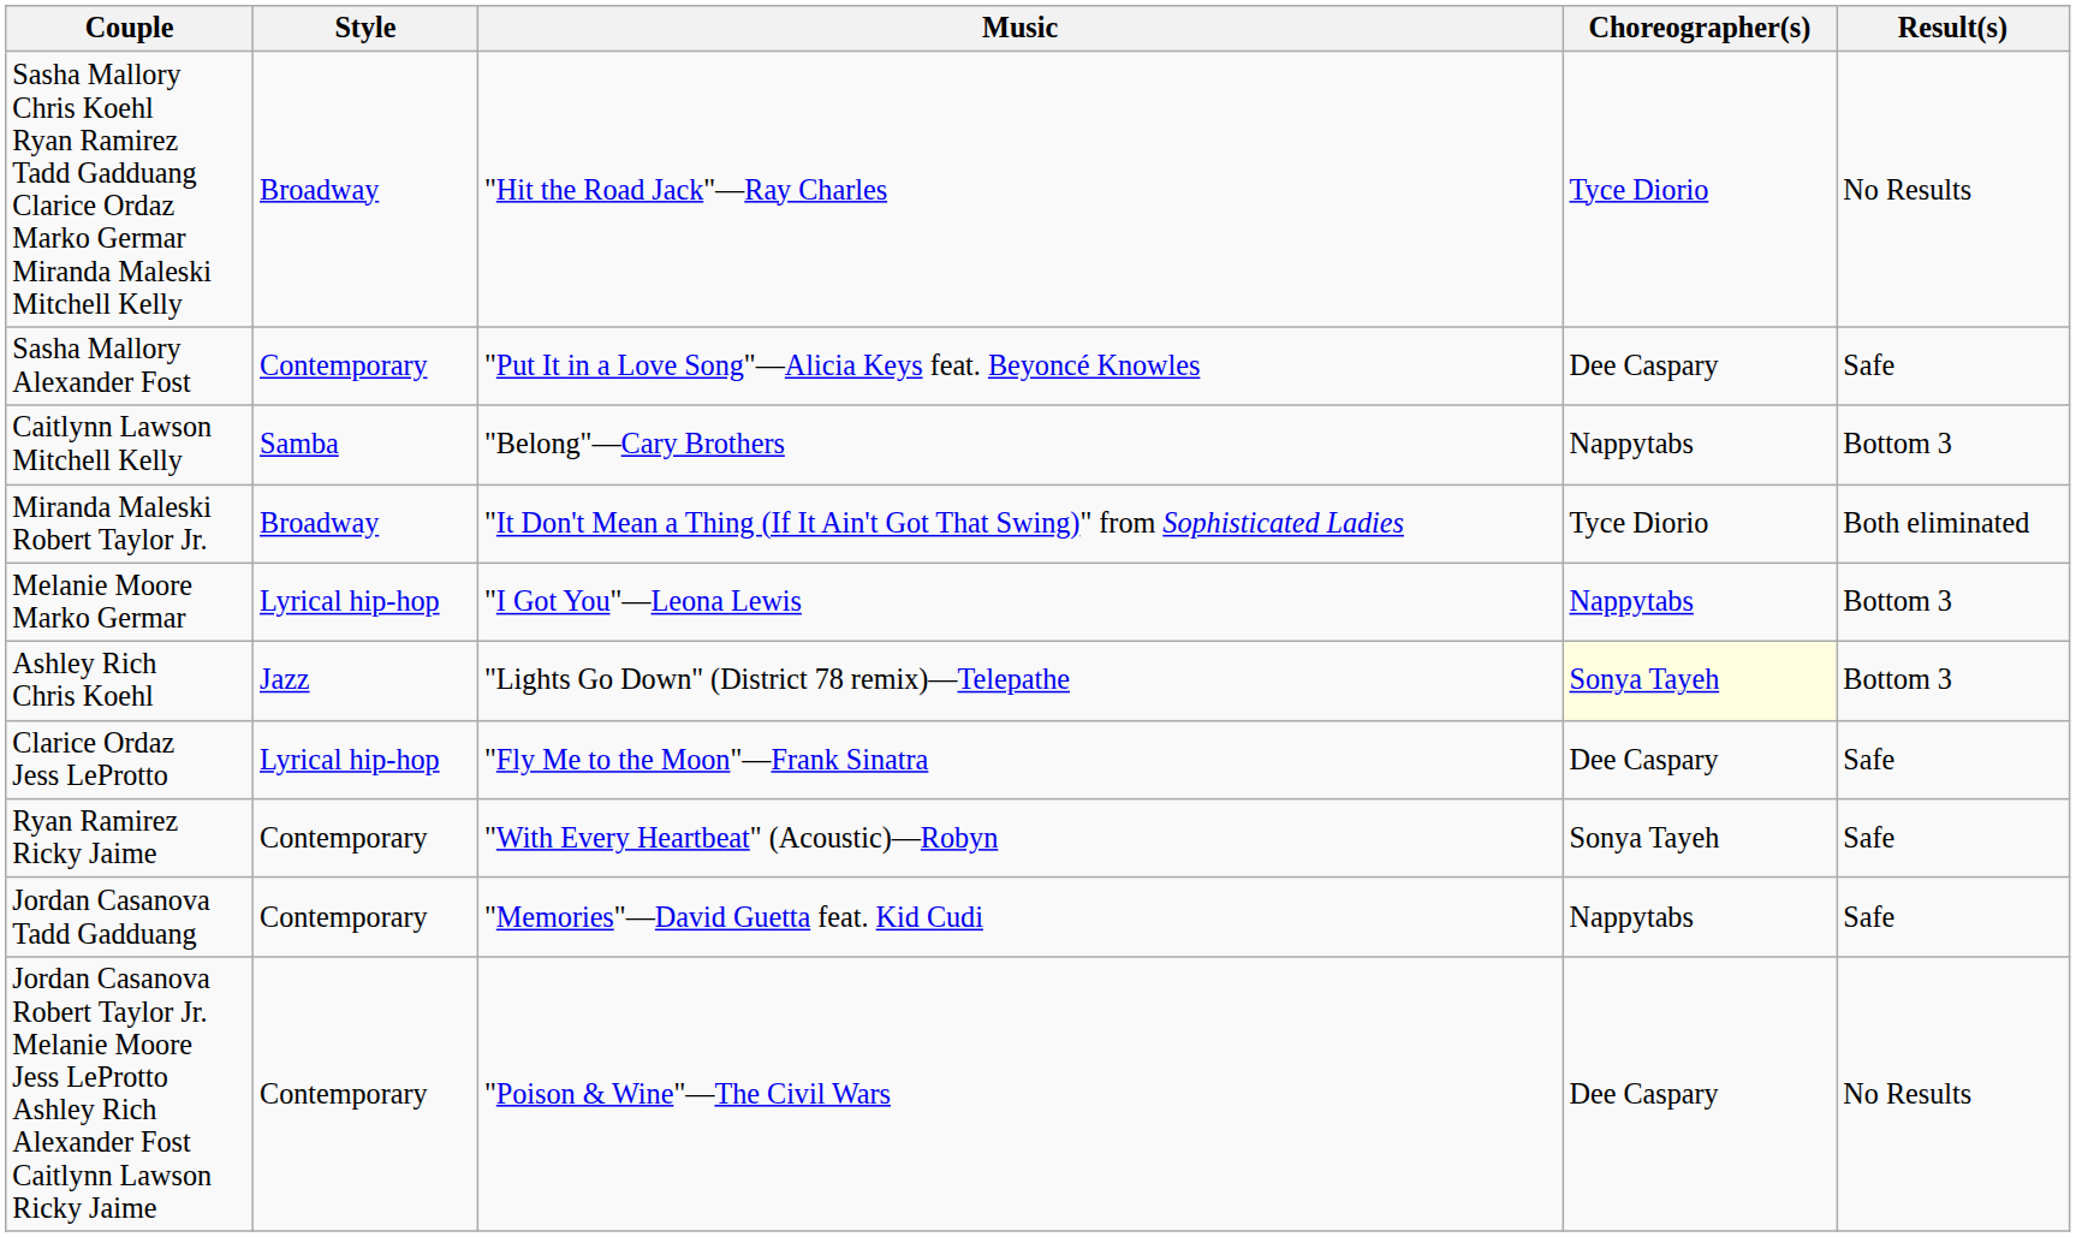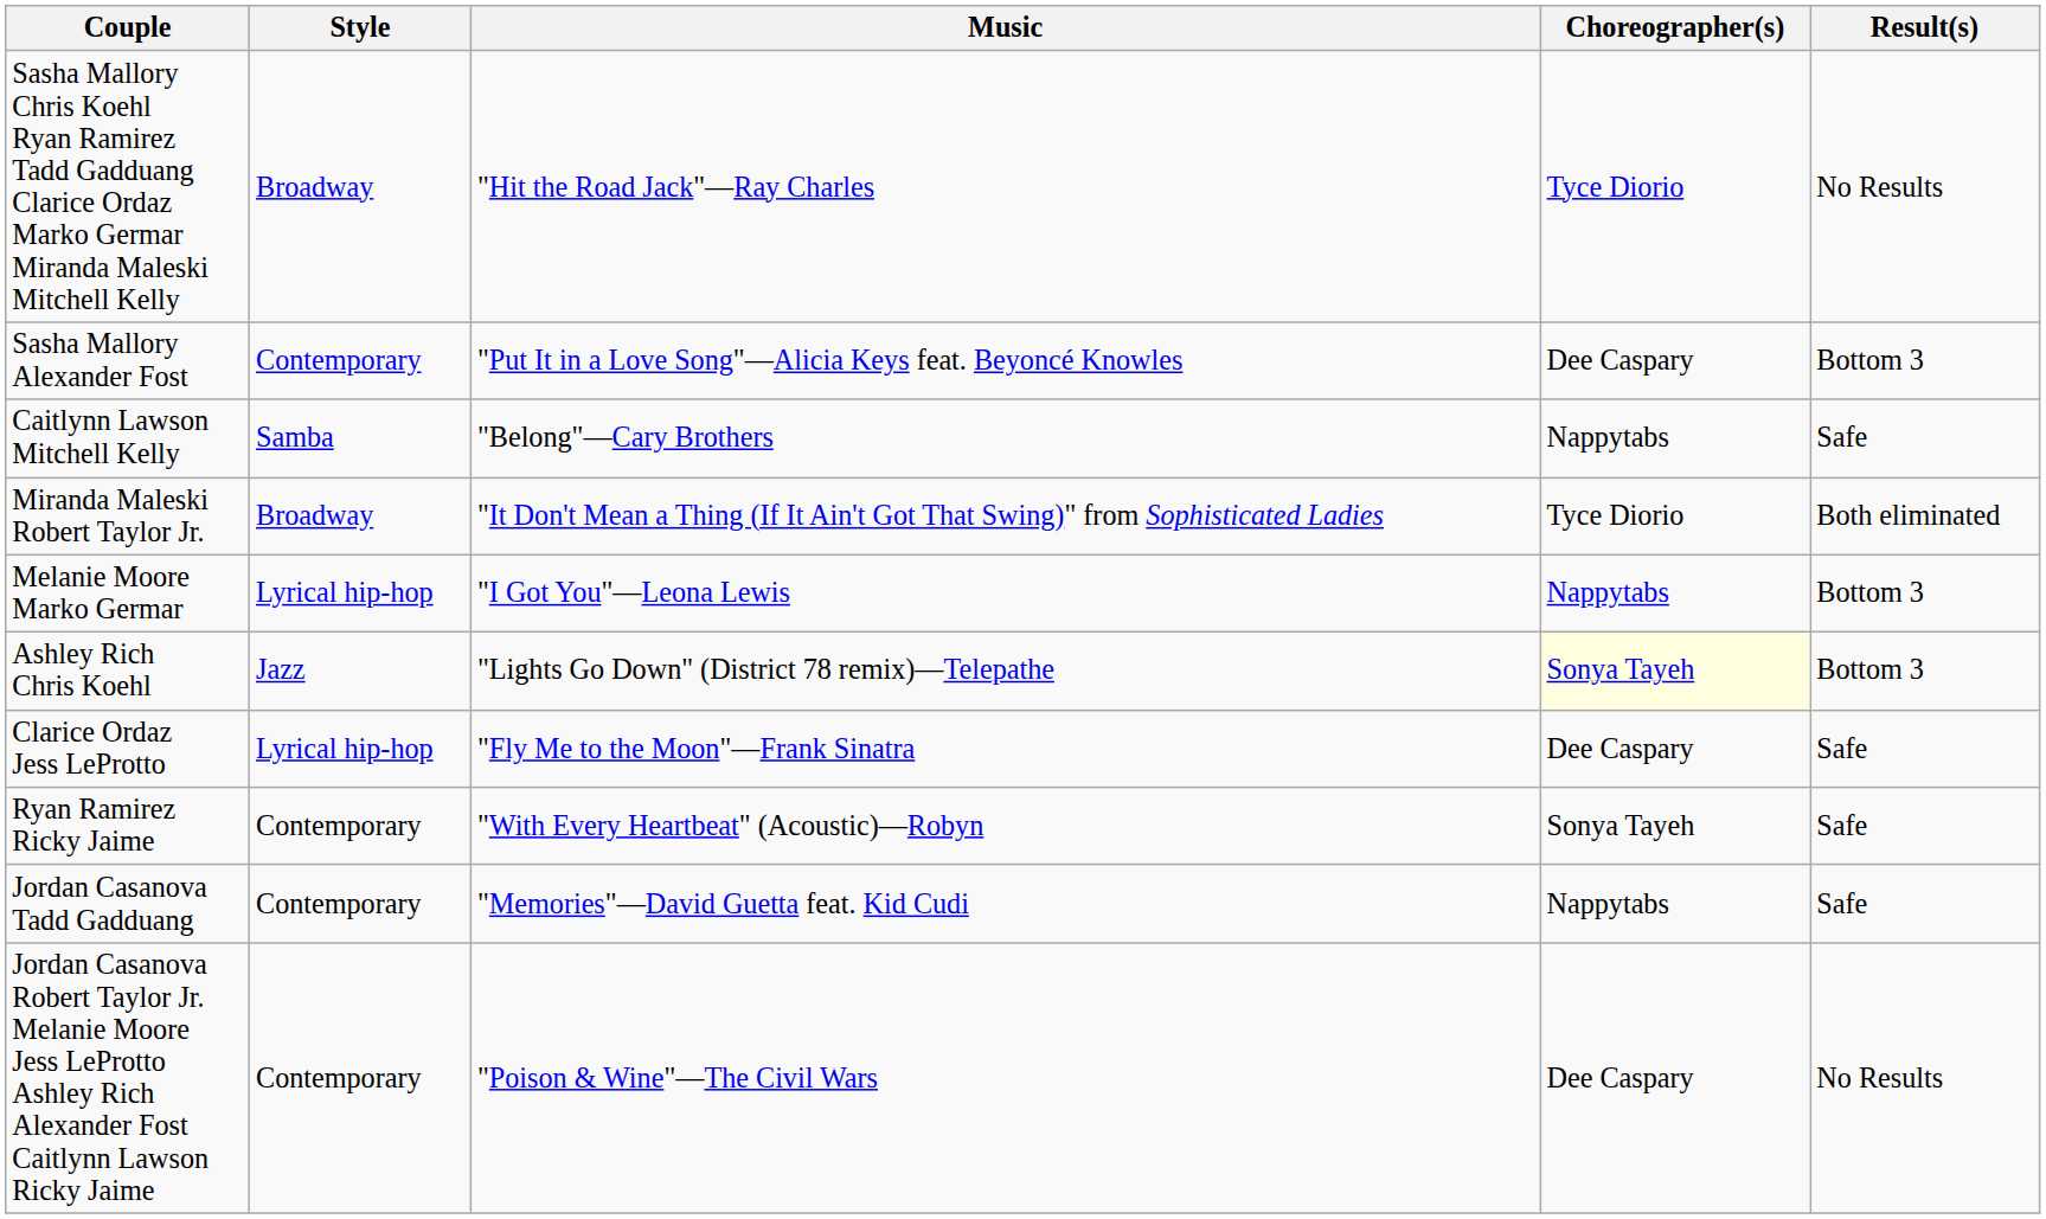 <table class="wikitable" style="width:90%;">
 <tr>
 <th>Couple</th>
 <th>Style</th>
 <th>Music</th>
 <th>Choreographer(s)</th>
 <th>Result(s)</th>
 </tr>
 <tr>
 <td>Sasha Mallory<br>Chris Koehl<br>Ryan Ramirez<br>Tadd Gadduang<br>Clarice Ordaz<br>Marko Germar<br>Miranda Maleski<br>Mitchell Kelly</td>
 <td><a href='#'>Broadway</a></td>
 <td>"<a href='#'>Hit the Road Jack</a>"—<a href='#'>Ray Charles</a></td>
 <td><a href='#'>Tyce Diorio</a></td>
 <td>No Results</td>
 </tr>
 <tr>
 <td>Sasha Mallory<br>Alexander Fost</td>
 <td><a href='#'>Contemporary</a></td>
 <td>"<a href='#'>Put It in a Love Song</a>"—<a href='#'>Alicia Keys</a> feat. <a href='#'>Beyoncé Knowles</a></td>
 <td>Dee Caspary</td>
-<td>Safe</td>
+<td>Bottom 3</td>
 </tr>
 <tr>
 <td>Caitlynn Lawson<br>Mitchell Kelly</td>
 <td><a href='#'>Samba</a></td>
 <td>"Belong"—<a href='#'>Cary Brothers</a></td>
 <td>Nappytabs</td>
-<td>Bottom 3</td>
+<td>Safe</td>
 </tr>
 <tr>
 <td>Miranda Maleski<br>Robert Taylor Jr.</td>
 <td><a href='#'>Broadway</a></td>
 <td>"<a href='#'>It Don't Mean a Thing (If It Ain't Got That Swing)</a>" from <em><a href='#'>Sophisticated Ladies</a></em></td>
 <td>Tyce Diorio</td>
 <td>Both eliminated</td>
 </tr>
 <tr>
 <td>Melanie Moore<br>Marko Germar</td>
 <td><a href='#'>Lyrical hip-hop</a></td>
 <td>"<a href='#'>I Got You</a>"—<a href='#'>Leona Lewis</a></td>
 <td><a href='#'>Nappytabs</a></td>
 <td>Bottom 3</td>
 </tr>
 <tr>
 <td>Ashley Rich<br>Chris Koehl</td>
 <td><a href='#'>Jazz</a></td>
 <td>"Lights Go Down" (District 78 remix)—<a href='#'>Telepathe</a></td>
 <td style="background: lightyellow;"><a href='#'>Sonya Tayeh</a></td>
 <td>Bottom 3</td>
 </tr>
 <tr>
 <td>Clarice Ordaz<br>Jess LeProtto</td>
 <td><a href='#'>Lyrical hip-hop</a></td>
 <td>"<a href='#'>Fly Me to the Moon</a>"—<a href='#'>Frank Sinatra</a></td>
 <td>Dee Caspary</td>
 <td>Safe</td>
 </tr>
 <tr>
 <td>Ryan Ramirez<br>Ricky Jaime</td>
 <td>Contemporary</td>
 <td>"<a href='#'>With Every Heartbeat</a>" (Acoustic)—<a href='#'>Robyn</a></td>
 <td>Sonya Tayeh</td>
 <td>Safe</td>
 </tr>
 <tr>
 <td>Jordan Casanova<br>Tadd Gadduang</td>
 <td>Contemporary</td>
 <td>"<a href='#'>Memories</a>"—<a href='#'>David Guetta</a> feat. <a href='#'>Kid Cudi</a></td>
 <td>Nappytabs</td>
 <td>Safe</td>
 </tr>
 <tr>
 <td>Jordan Casanova<br>Robert Taylor Jr.<br>Melanie Moore<br>Jess LeProtto<br>Ashley Rich<br>Alexander Fost<br>Caitlynn Lawson<br>Ricky Jaime</td>
 <td>Contemporary</td>
 <td>"<a href='#'>Poison & Wine</a>"—<a href='#'>The Civil Wars</a></td>
 <td>Dee Caspary</td>
 <td>No Results</td>
 </tr>
 </table>
